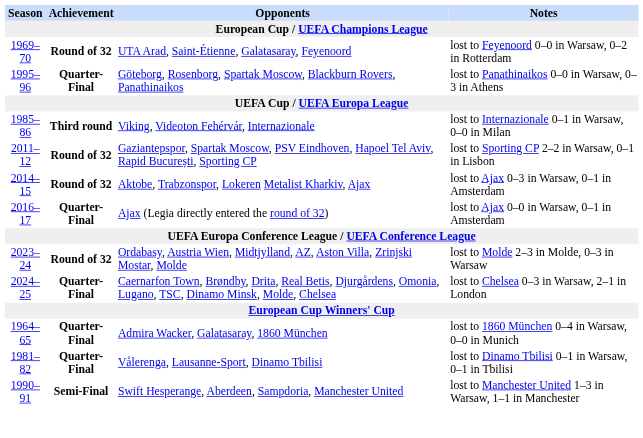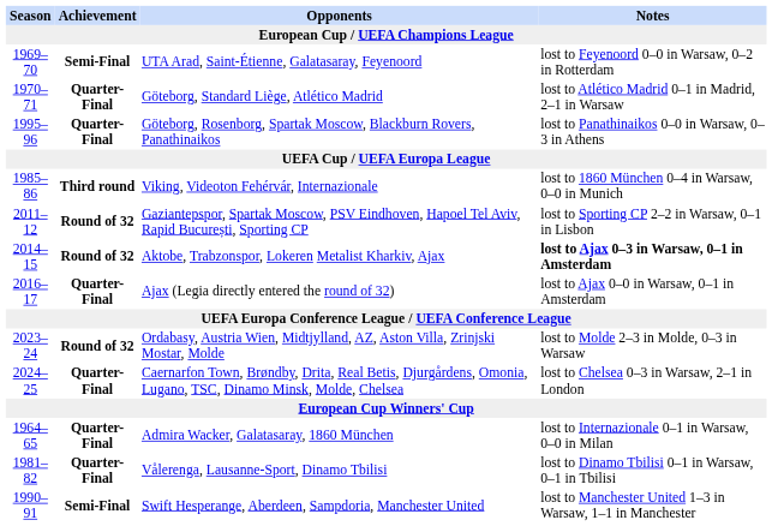 <table class="toccolours" border="0" cellpadding="2" cellspacing="0" style="float:left; margin:0.5em;">
 <tr style="background:#cadcfb;">
 <th>Season</th>
 <th>Achievement</th>
 <th>Opponents</th>
 <th>Notes</th>
 </tr>
 <tr>
 <th colspan="4" style="background:#efefef;">European Cup / <a href='#'>UEFA Champions League</a></th>
 </tr>
 <tr>
 <td style="text-align:center;"><a href='#'>1969–70</a></td>
-<td style="text-align:center;"><strong>Round of 32</strong></td>
+<td style="text-align:center;"><strong>Semi-Final</strong></td>
 <td style="text-align:left;"> <a href='#'>UTA Arad</a>,  <a href='#'>Saint-Étienne</a>,  <a href='#'>Galatasaray</a>,  <a href='#'>Feyenoord</a></td>
 <td style="text-align:left;">lost to  <a href='#'>Feyenoord</a> 0–0 in Warsaw, 0–2 in Rotterdam</td>
+</tr>
+<tr>
+<td style="text-align:center;"><a href='#'>1970–71</a></td>
+<td style="text-align:center;"><strong>Quarter-Final</strong></td>
+<td style="text-align:left;"> <a href='#'>Göteborg</a>,  <a href='#'>Standard Liège</a>,  <a href='#'>Atlético Madrid</a></td>
+<td style="text-align:left;">lost to  <a href='#'>Atlético Madrid</a> 0–1 in Madrid, 2–1 in Warsaw</td>
 </tr>
 <tr>
 <td style="text-align:center;"><a href='#'>1995–96</a></td>
 <td style="text-align:center;"><strong>Quarter-Final</strong></td>
 <td style="text-align:left;"> <a href='#'>Göteborg</a>,  <a href='#'>Rosenborg</a>,  <a href='#'>Spartak Moscow</a>,  <a href='#'>Blackburn Rovers</a>,  <a href='#'>Panathinaikos</a></td>
 <td style="text-align:left;">lost to  <a href='#'>Panathinaikos</a> 0–0 in Warsaw, 0–3 in Athens</td>
 </tr>
 <tr>
 <th colspan="4" style="background:#efefef;">UEFA Cup / <a href='#'>UEFA Europa League</a></th>
 </tr>
 <tr>
 <td style="text-align:center;"><a href='#'>1985–86</a></td>
 <td style="text-align:center;"><strong>Third round</strong></td>
 <td style="text-align:left;"> <a href='#'>Viking</a>,  <a href='#'>Videoton Fehérvár</a>,  <a href='#'>Internazionale</a></td>
-<td style="text-align:left;">lost to  <a href='#'>Internazionale</a> 0–1 in Warsaw, 0–0 in Milan</td>
+<td style="text-align:left;">lost to  <a href='#'>1860 München</a> 0–4 in Warsaw, 0–0 in Munich</td>
 </tr>
 <tr>
 <td style="text-align:center;"><a href='#'>2011–12</a></td>
 <td style="text-align:center;"><strong>Round of 32</strong></td>
 <td style="text-align:left;"> <a href='#'>Gaziantepspor</a>,  <a href='#'>Spartak Moscow</a>,  <a href='#'>PSV Eindhoven</a>,  <a href='#'>Hapoel Tel Aviv</a>,  <a href='#'>Rapid București</a>,  <a href='#'>Sporting CP</a></td>
 <td style="text-align:left;">lost to  <a href='#'>Sporting CP</a> 2–2 in Warsaw, 0–1 in Lisbon</td>
 </tr>
 <tr>
 <td style="text-align:center;"><a href='#'>2014–15</a></td>
 <td style="text-align:center;"><strong>Round of 32</strong></td>
 <td style="text-align:left;"> <a href='#'>Aktobe</a>,  <a href='#'>Trabzonspor</a>,  <a href='#'>Lokeren</a>  <a href='#'>Metalist Kharkiv</a>,  <a href='#'>Ajax</a></td>
-<td style="text-align:left;">lost to  <a href='#'>Ajax</a> 0–3 in Warsaw, 0–1 in Amsterdam</td>
+<td style="text-align:left;"><strong>lost to  <a href='#'>Ajax</a> 0–3 in Warsaw, 0–1 in Amsterdam</strong></td>
 </tr>
 <tr>
 <td style="text-align:center;"><a href='#'>2016–17</a></td>
 <td style="text-align:center;"><strong>Quarter-Final</strong></td>
 <td style="text-align:left;"> <a href='#'>Ajax</a> (Legia directly entered the <a href='#'>round of 32</a>)</td>
 <td style="text-align:left;">lost to  <a href='#'>Ajax</a> 0–0 in Warsaw, 0–1 in Amsterdam</td>
 </tr>
 <tr>
 <th colspan="4" style="background:#efefef;">UEFA Europa Conference League / <a href='#'>UEFA Conference League</a></th>
 </tr>
 <tr>
 <td style="text-align:center;"><a href='#'>2023–24</a></td>
 <td style="text-align:center;"><strong>Round of 32</strong></td>
 <td style="text-align:left;"> <a href='#'>Ordabasy</a>,  <a href='#'>Austria Wien</a>,  <a href='#'>Midtjylland</a>,  <a href='#'>AZ</a>,  <a href='#'>Aston Villa</a>,  <a href='#'>Zrinjski Mostar</a>,  <a href='#'>Molde</a></td>
 <td style="text-align:left;">lost to  <a href='#'>Molde</a> 2–3 in Molde, 0–3 in Warsaw</td>
 </tr>
 <tr>
 <td style="text-align:center;"><a href='#'>2024–25</a></td>
 <td style="text-align:center;"><strong>Quarter-Final</strong></td>
 <td style="text-align:left;"> <a href='#'>Caernarfon Town</a>,  <a href='#'>Brøndby</a>,  <a href='#'>Drita</a>,  <a href='#'>Real Betis</a>,  <a href='#'>Djurgårdens</a>,  <a href='#'>Omonia</a>,  <a href='#'>Lugano</a>,  <a href='#'>TSC</a>,  <a href='#'>Dinamo Minsk</a>,  <a href='#'>Molde</a>,  <a href='#'>Chelsea</a></td>
 <td style="text-align:left;">lost to  <a href='#'>Chelsea</a> 0–3 in Warsaw, 2–1 in London</td>
 </tr>
 <tr>
 <th colspan="4" style="background:#efefef;"><a href='#'>European Cup Winners' Cup</a></th>
 </tr>
 <tr>
 <td style="text-align:center;"><a href='#'>1964–65</a></td>
 <td style="text-align:center;"><strong>Quarter-Final</strong></td>
 <td style="text-align:left;"> <a href='#'>Admira Wacker</a>,  <a href='#'>Galatasaray</a>,  <a href='#'>1860 München</a></td>
-<td style="text-align:left;">lost to  <a href='#'>1860 München</a> 0–4 in Warsaw, 0–0 in Munich</td>
+<td style="text-align:left;">lost to  <a href='#'>Internazionale</a> 0–1 in Warsaw, 0–0 in Milan</td>
 </tr>
 <tr>
 <td style="text-align:center;"><a href='#'>1981–82</a></td>
 <td style="text-align:center;"><strong>Quarter-Final</strong></td>
 <td style="text-align:left;"> <a href='#'>Vålerenga</a>,  <a href='#'>Lausanne-Sport</a>,  <a href='#'>Dinamo Tbilisi</a></td>
 <td style="text-align:left;">lost to  <a href='#'>Dinamo Tbilisi</a> 0–1 in Warsaw, 0–1 in Tbilisi</td>
 </tr>
 <tr>
 <td style="text-align:center;"><a href='#'>1990–91</a></td>
 <td style="text-align:center;"><strong>Semi-Final</strong></td>
 <td style="text-align:left;"> <a href='#'>Swift Hesperange</a>,  <a href='#'>Aberdeen</a>,  <a href='#'>Sampdoria</a>,  <a href='#'>Manchester United</a></td>
 <td style="text-align:left;">lost to  <a href='#'>Manchester United</a> 1–3 in Warsaw, 1–1 in Manchester</td>
 </tr>
 <tr>
 </tr>
 </table>
